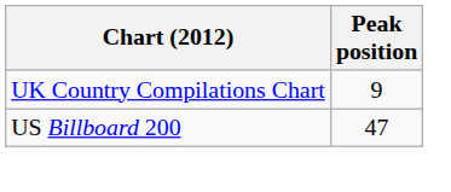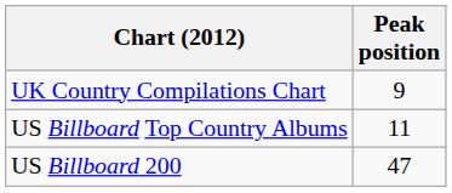 <table class="wikitable sortable">
 <tr>
 <th>Chart (2012)</th>
 <th>Peak<br>position</th>
 </tr>
 <tr>
 <td><a href='#'>UK Country Compilations Chart</a></td>
 <td style="text-align:center;">9</td>
 </tr>
 <tr>
+<td>US <em><a href='#'>Billboard</a></em> <a href='#'>Top Country Albums</a></td>
+<td align="center">11</td>
+</tr>
+<tr>
 <td>US <a href='#'><em>Billboard</em> 200</a></td>
 <td align="center">47</td>
 </tr>
 </table>
